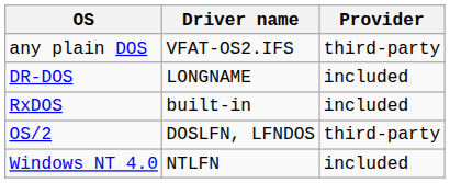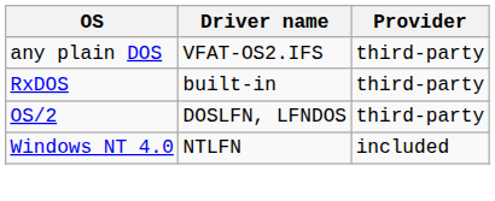 <table class="wikitable">
 <tr>
 <th>OS</th>
 <th>Driver name</th>
 <th>Provider</th>
 </tr>
 <tr>
 <td>any plain <a href='#'>DOS</a></td>
 <td>VFAT-OS2.IFS</td>
 <td>third-party</td>
 </tr>
 <tr>
-<td><a href='#'>DR-DOS</a></td>
-<td>LONGNAME</td>
-<td>included</td>
-</tr>
-<tr>
 <td><a href='#'>RxDOS</a></td>
 <td>built-in</td>
-<td>included</td>
+<td>third-party</td>
 </tr>
 <tr>
 <td><a href='#'>OS/2</a></td>
 <td>DOSLFN, LFNDOS</td>
 <td>third-party</td>
 </tr>
 <tr>
 <td><a href='#'>Windows NT 4.0</a></td>
 <td>NTLFN</td>
 <td>included</td>
 </tr>
 </table>
